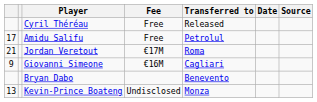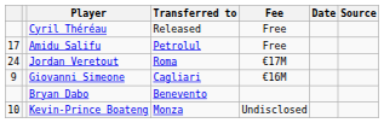 <table class="wikitable plainrowheaders sortable">
 <tr>
 <th></th>
 <th></th>
 <th scope=col>Player</th>
+<th>Transferred to</th>
 <th !scope=col; style="width: 65px;">Fee</th>
-<th>Transferred to</th>
 <th scope=col>Date</th>
 <th scope=col>Source</th>
 </tr>
 <tr>
 <td align=center></td>
 <td align=center></td>
 <td> <a href='#'>Cyril Théréau</a></td>
+<td>Released</td>
 <td align=center>Free</td>
-<td>Released</td>
 <td align=center></td>
 <td></td>
 </tr>
 <tr>
 <td align=center>17</td>
 <td align=center></td>
 <td> <a href='#'>Amidu Salifu</a></td>
+<td> <a href='#'>Petrolul</a></td>
 <td align=center>Free</td>
-<td> <a href='#'>Petrolul</a></td>
 <td align=center></td>
 <td></td>
 </tr>
 <tr>
-<td align=center>21</td>
+<td align=center>24</td>
 <td align=center></td>
 <td> <a href='#'>Jordan Veretout</a></td>
+<td> <a href='#'>Roma</a></td>
 <td align=center>€17M</td>
-<td> <a href='#'>Roma</a></td>
 <td align=center></td>
 <td></td>
 </tr>
 <tr>
 <td align=center>9</td>
 <td align=center></td>
 <td> <a href='#'>Giovanni Simeone</a></td>
+<td> <a href='#'>Cagliari</a></td>
 <td align=center>€16M</td>
-<td> <a href='#'>Cagliari</a></td>
 <td align=center></td>
 <td></td>
 </tr>
 <tr>
 <td align=center></td>
 <td align=center></td>
 <td> <a href='#'>Bryan Dabo</a></td>
+<td> <a href='#'>Benevento</a></td>
 <td align=center></td>
-<td> <a href='#'>Benevento</a></td>
 <td align=center></td>
 <td></td>
 </tr>
 <tr>
-<td align=center>13</td>
+<td align=center>10</td>
 <td align=center></td>
 <td> <a href='#'>Kevin-Prince Boateng</a></td>
+<td> <a href='#'>Monza</a></td>
 <td align=center>Undisclosed</td>
-<td> <a href='#'>Monza</a></td>
 <td align=center></td>
 <td></td>
 </tr>
 </table>
